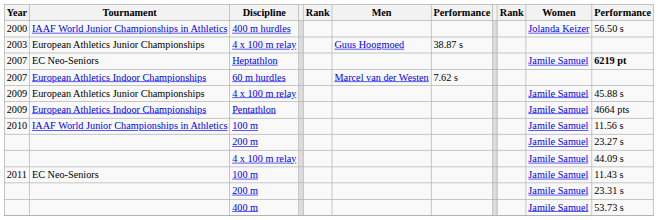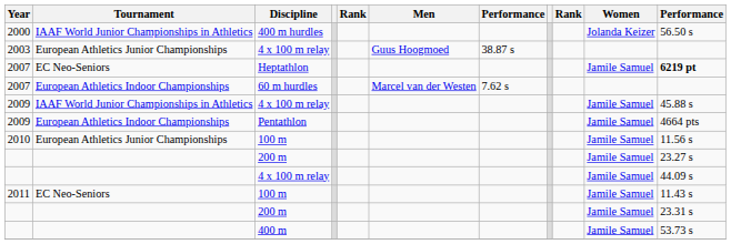 <table class="wikitable">
 <tr -->
 <th>Year</th>
 <th>Tournament</th>
 <th>Discipline</th>
 <th></th>
 <th>Rank</th>
 <th>Men</th>
 <th>Performance</th>
 <th></th>
 <th>Rank</th>
 <th>Women</th>
 <th>Performance</th>
 </tr>
 <tr -->
 <td>2000</td>
 <td><a href='#'>IAAF World Junior Championships in Athletics</a></td>
 <td><a href='#'>400 m hurdles</a></td>
 <td style="background-color: Gainsboro"></td>
 <td></td>
 <td></td>
 <td></td>
 <td style="background-color: Gainsboro"></td>
 <td style="text-align:center;"></td>
 <td><a href='#'>Jolanda Keizer</a></td>
 <td>56.50 s</td>
 </tr>
 <tr -->
 <td>2003</td>
 <td>European Athletics Junior Championships</td>
 <td><a href='#'>4 x 100 m relay</a></td>
 <td style="background-color: Gainsboro"></td>
 <td style="text-align:center;"></td>
 <td><a href='#'>Guus Hoogmoed</a></td>
 <td>38.87 s</td>
 <td style="background-color: Gainsboro"></td>
 <td></td>
 <td></td>
 <td></td>
 </tr>
 <tr -->
 <td>2007</td>
 <td>EC Neo-Seniors</td>
 <td><a href='#'>Heptathlon</a></td>
 <td style="background-color: Gainsboro"></td>
 <td></td>
 <td></td>
 <td></td>
 <td style="background-color: Gainsboro"></td>
 <td style="text-align:center;"></td>
 <td><a href='#'>Jamile Samuel</a></td>
 <td><strong>6219 pt</strong></td>
 </tr>
 <tr -->
 <td>2007</td>
 <td><a href='#'>European Athletics Indoor Championships</a></td>
 <td><a href='#'>60 m hurdles</a></td>
 <td style="background-color: Gainsboro"></td>
 <td style="text-align:center;"></td>
 <td><a href='#'>Marcel van der Westen</a></td>
 <td>7.62 s</td>
 <td style="background-color: Gainsboro"></td>
 <td></td>
 <td></td>
 <td></td>
 </tr>
 <tr -->
 <td>2009</td>
-<td>European Athletics Junior Championships</td>
+<td><a href='#'>IAAF World Junior Championships in Athletics</a></td>
 <td><a href='#'>4 x 100 m relay</a></td>
 <td style="background-color: Gainsboro"></td>
 <td></td>
 <td></td>
 <td></td>
 <td style="background-color: Gainsboro"></td>
 <td style="text-align:center;"></td>
 <td><a href='#'>Jamile Samuel</a></td>
 <td>45.88 s</td>
 </tr>
 <tr -->
 <td>2009</td>
 <td><a href='#'>European Athletics Indoor Championships</a></td>
 <td><a href='#'>Pentathlon</a></td>
 <td style="background-color: Gainsboro"></td>
 <td></td>
 <td></td>
 <td></td>
 <td style="background-color: Gainsboro"></td>
 <td style="text-align:center;"></td>
 <td><a href='#'>Jamile Samuel</a></td>
 <td>4664 pts</td>
 </tr>
 <tr -->
 <td>2010</td>
-<td><a href='#'>IAAF World Junior Championships in Athletics</a></td>
+<td>European Athletics Junior Championships</td>
 <td><a href='#'>100 m</a></td>
 <td style="background-color: Gainsboro"></td>
 <td></td>
 <td></td>
 <td></td>
 <td style="background-color: Gainsboro"></td>
 <td style="text-align:center;"></td>
 <td><a href='#'>Jamile Samuel</a></td>
 <td>11.56 s</td>
 </tr>
 <tr -->
 <td></td>
 <td></td>
 <td><a href='#'>200 m</a></td>
 <td style="background-color: Gainsboro"></td>
 <td></td>
 <td></td>
 <td></td>
 <td style="background-color: Gainsboro"></td>
 <td style="text-align:center;"></td>
 <td><a href='#'>Jamile Samuel</a></td>
 <td>23.27 s</td>
 </tr>
 <tr -->
 <td></td>
 <td></td>
 <td><a href='#'>4 x 100 m relay</a></td>
 <td style="background-color: Gainsboro"></td>
 <td></td>
 <td></td>
 <td></td>
 <td style="background-color: Gainsboro"></td>
 <td style="text-align:center;"></td>
 <td><a href='#'>Jamile Samuel</a></td>
 <td>44.09 s</td>
 </tr>
 <tr -->
 <td>2011</td>
 <td>EC Neo-Seniors</td>
 <td><a href='#'>100 m</a></td>
 <td style="background-color: Gainsboro"></td>
 <td></td>
 <td></td>
 <td></td>
 <td style="background-color: Gainsboro"></td>
 <td style="text-align:center;"></td>
 <td><a href='#'>Jamile Samuel</a></td>
 <td>11.43 s</td>
 </tr>
 <tr -->
 <td></td>
 <td></td>
 <td><a href='#'>200 m</a></td>
 <td style="background-color: Gainsboro"></td>
 <td></td>
 <td></td>
 <td></td>
 <td style="background-color: Gainsboro"></td>
 <td style="text-align:center;"></td>
 <td><a href='#'>Jamile Samuel</a></td>
 <td>23.31 s</td>
 </tr>
 <tr -->
 <td></td>
 <td></td>
 <td><a href='#'>400 m</a></td>
 <td style="background-color: Gainsboro"></td>
 <td></td>
 <td></td>
 <td></td>
 <td style="background-color: Gainsboro"></td>
 <td style="text-align:center;"></td>
 <td><a href='#'>Jamile Samuel</a></td>
 <td>53.73 s</td>
 </tr>
 <tr -->
 </tr>
 </table>
